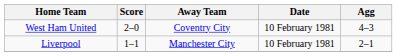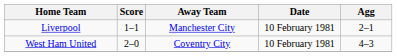 <table class="wikitable" style="text-align:center;">
 <tr>
 <th width=175>Home Team</th>
 <th width=20>Score</th>
 <th width=175>Away Team</th>
 <th width=125>Date</th>
 <th width= 75>Agg</th>
 </tr>
 <tr>
+<td><a href='#'>Liverpool</a></td>
+<td>1–1</td>
+<td><a href='#'>Manchester City</a></td>
+<td>10 February 1981</td>
+<td>2–1</td>
+</tr>
+<tr>
 <td><a href='#'>West Ham United</a></td>
 <td>2–0</td>
 <td><a href='#'>Coventry City</a></td>
 <td>10 February 1981</td>
 <td>4–3</td>
 </tr>
 <tr>
-<td><a href='#'>Liverpool</a></td>
-<td>1–1</td>
-<td><a href='#'>Manchester City</a></td>
-<td>10 February 1981</td>
-<td>2–1</td>
-</tr>
-<tr>
 </tr>
 </table>
